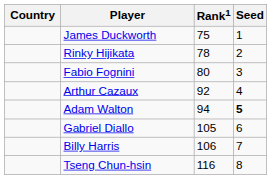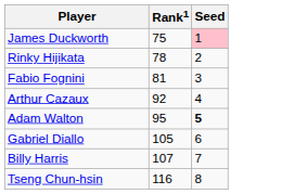 <table class="sortable wikitable">
 <tr>
-<th width="70">Country</th>
 <th width="175">Player</th>
 <th>Rank<sup>1</sup></th>
 <th>Seed</th>
 </tr>
 <tr>
-<td></td>
 <td><a href='#'>James Duckworth</a></td>
 <td>75</td>
-<td>1</td>
+<td style="background: pink;">1</td>
 </tr>
 <tr>
-<td></td>
 <td><a href='#'>Rinky Hijikata</a></td>
 <td>78</td>
 <td>2</td>
 </tr>
 <tr>
-<td></td>
 <td><a href='#'>Fabio Fognini</a></td>
-<td>80</td>
+<td>81</td>
 <td>3</td>
 </tr>
 <tr>
-<td></td>
 <td><a href='#'>Arthur Cazaux</a></td>
 <td>92</td>
 <td>4</td>
 </tr>
 <tr>
-<td></td>
 <td><a href='#'>Adam Walton</a></td>
-<td>94</td>
+<td>95</td>
 <td><strong>5</strong></td>
 </tr>
 <tr>
-<td></td>
 <td><a href='#'>Gabriel Diallo</a></td>
 <td>105</td>
 <td>6</td>
 </tr>
 <tr>
-<td></td>
 <td><a href='#'>Billy Harris</a></td>
-<td>106</td>
+<td>107</td>
 <td>7</td>
 </tr>
 <tr>
-<td></td>
 <td><a href='#'>Tseng Chun-hsin</a></td>
 <td>116</td>
 <td>8</td>
 </tr>
 </table>
